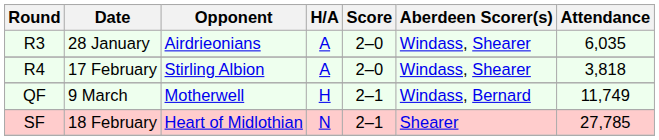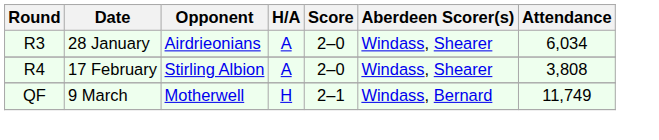 <table class="wikitable" style="text-align:center">
 <tr>
 <th>Round</th>
 <th>Date</th>
 <th>Opponent</th>
 <th>H/A</th>
 <th>Score</th>
 <th>Aberdeen Scorer(s)</th>
 <th>Attendance</th>
 </tr>
 <tr bgcolor=#EEFFEE>
 <td>R3</td>
 <td align=left>28 January</td>
 <td align=left><a href='#'>Airdrieonians</a></td>
 <td><a href='#'>A</a></td>
 <td>2–0</td>
 <td align=left><a href='#'>Windass</a>, <a href='#'>Shearer</a></td>
-<td>6,035</td>
+<td>6,034</td>
 </tr>
 <tr>
 </tr>
 <tr bgcolor=#EEFFEE>
 <td>R4</td>
 <td align=left>17 February</td>
 <td align=left><a href='#'>Stirling Albion</a></td>
 <td><a href='#'>A</a></td>
 <td>2–0</td>
 <td align=left><a href='#'>Windass</a>, <a href='#'>Shearer</a></td>
-<td>3,818</td>
+<td>3,808</td>
 </tr>
 <tr>
 </tr>
 <tr bgcolor=#EEFFEE>
 <td>QF</td>
 <td align=left>9 March</td>
 <td align=left><a href='#'>Motherwell</a></td>
 <td><a href='#'>H</a></td>
 <td>2–1</td>
 <td align=left><a href='#'>Windass</a>, <a href='#'>Bernard</a></td>
 <td>11,749</td>
 </tr>
 <tr>
 </tr>
-<tr bgcolor=#FFCCCC>
-<td>SF</td>
-<td align=left>18 February</td>
-<td align=left><a href='#'>Heart of Midlothian</a></td>
-<td><a href='#'>N</a></td>
-<td>2–1</td>
-<td align=left><a href='#'>Shearer</a></td>
-<td>27,785</td>
-</tr>
 <tr>
 </tr>
 </table>
